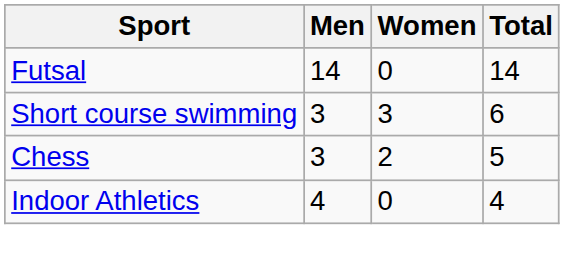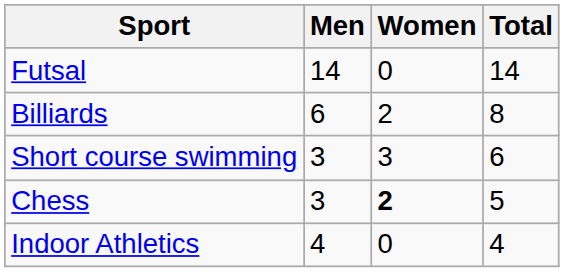 <table class="wikitable sortable">
 <tr>
 <th>Sport</th>
 <th>Men</th>
 <th>Women</th>
 <th>Total</th>
 </tr>
 <tr>
 <td><a href='#'>Futsal</a></td>
 <td>14</td>
 <td>0</td>
 <td>14</td>
 </tr>
 <tr>
+<td><a href='#'>Billiards</a></td>
+<td>6</td>
+<td>2</td>
+<td>8</td>
+</tr>
+<tr>
 <td><a href='#'>Short course swimming</a></td>
 <td>3</td>
 <td>3</td>
 <td>6</td>
 </tr>
 <tr>
 <td><a href='#'>Chess</a></td>
 <td>3</td>
-<td>2</td>
+<td><strong>2</strong></td>
 <td>5</td>
 </tr>
 <tr>
 <td><a href='#'>Indoor Athletics</a></td>
 <td>4</td>
 <td>0</td>
 <td>4</td>
 </tr>
 </table>
